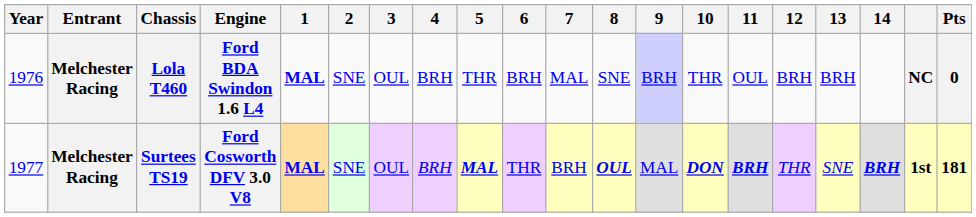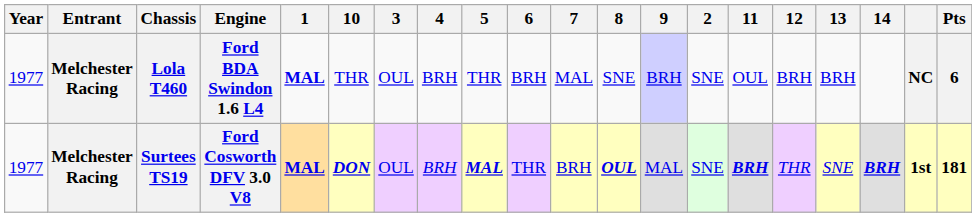 <table class="wikitable" style="text-align:center; font-size:90%">
 <tr>
 <th>Year</th>
 <th>Entrant</th>
 <th>Chassis</th>
 <th>Engine</th>
 <th>1</th>
-<th>2</th>
+<th>10</th>
 <th>3</th>
 <th>4</th>
 <th>5</th>
 <th>6</th>
 <th>7</th>
 <th>8</th>
 <th>9</th>
-<th>10</th>
+<th>2</th>
 <th>11</th>
 <th>12</th>
 <th>13</th>
 <th>14</th>
 <th></th>
 <th>Pts</th>
 </tr>
 <tr>
-<td><a href='#'>1976</a></td>
+<td><a href='#'>1977</a></td>
 <th>Melchester Racing</th>
 <th><a href='#'>Lola</a> <a href='#'>T460</a></th>
 <th><a href='#'>Ford BDA Swindon</a> 1.6 <a href='#'>L4</a></th>
 <td><strong><a href='#'>MAL</a></strong></td>
-<td><a href='#'>SNE</a></td>
+<td><a href='#'>THR</a></td>
 <td><a href='#'>OUL</a></td>
 <td><a href='#'>BRH</a></td>
 <td><a href='#'>THR</a></td>
 <td><a href='#'>BRH</a></td>
 <td><a href='#'>MAL</a></td>
 <td><a href='#'>SNE</a></td>
 <td style="background:#cfcfff;"><a href='#'>BRH</a><br></td>
-<td><a href='#'>THR</a></td>
+<td><a href='#'>SNE</a></td>
 <td><a href='#'>OUL</a></td>
 <td><a href='#'>BRH</a></td>
 <td><a href='#'>BRH</a></td>
 <td></td>
 <th>NC</th>
-<th>0</th>
+<th>6</th>
 </tr>
 <tr>
 <td><a href='#'>1977</a></td>
 <th>Melchester Racing</th>
 <th><a href='#'>Surtees</a> <a href='#'>TS19</a></th>
 <th><a href='#'>Ford Cosworth DFV</a> 3.0 <a href='#'>V8</a></th>
 <td style="background:#ffdf9f;"><strong><a href='#'>MAL</a></strong><br></td>
-<td style="background:#dfffdf;"><a href='#'>SNE</a><br></td>
+<td style="background:#ffffbf;"><strong><em><a href='#'>DON</a></em></strong><br></td>
 <td style="background:#efcfff;"><a href='#'>OUL</a><br></td>
 <td style="background:#efcfff;"><em><a href='#'>BRH</a></em><br></td>
 <td style="background:#ffffbf;"><strong><em><a href='#'>MAL</a></em></strong><br></td>
 <td style="background:#efcfff;"><a href='#'>THR</a><br></td>
 <td style="background:#ffffbf;"><a href='#'>BRH</a><br></td>
 <td style="background:#ffffbf;"><strong><em><a href='#'>OUL</a></em></strong><br></td>
 <td style="background:#dfdfdf;"><a href='#'>MAL</a><br></td>
-<td style="background:#ffffbf;"><strong><em><a href='#'>DON</a></em></strong><br></td>
+<td style="background:#dfffdf;"><a href='#'>SNE</a><br></td>
 <td style="background:#dfdfdf;"><strong><em><a href='#'>BRH</a></em></strong><br></td>
 <td style="background:#efcfff;"><em><a href='#'>THR</a></em><br></td>
 <td style="background:#ffffbf;"><em><a href='#'>SNE</a></em><br></td>
 <td style="background:#dfdfdf;"><strong><em><a href='#'>BRH</a></em></strong><br></td>
 <th style="background:#ffffbf;">1st</th>
 <th style="background:#ffffbf;">181</th>
 </tr>
 </table>
